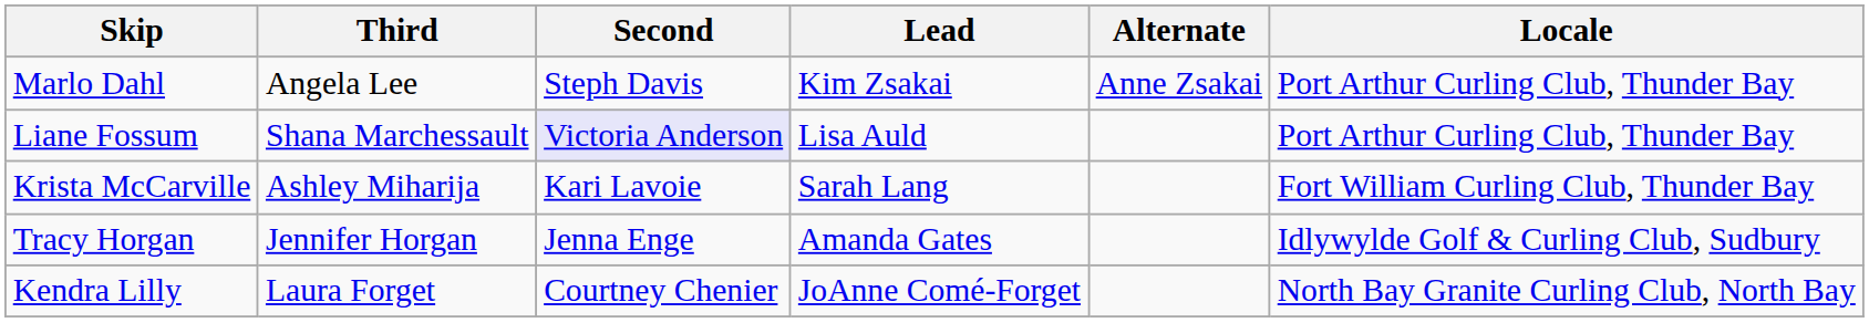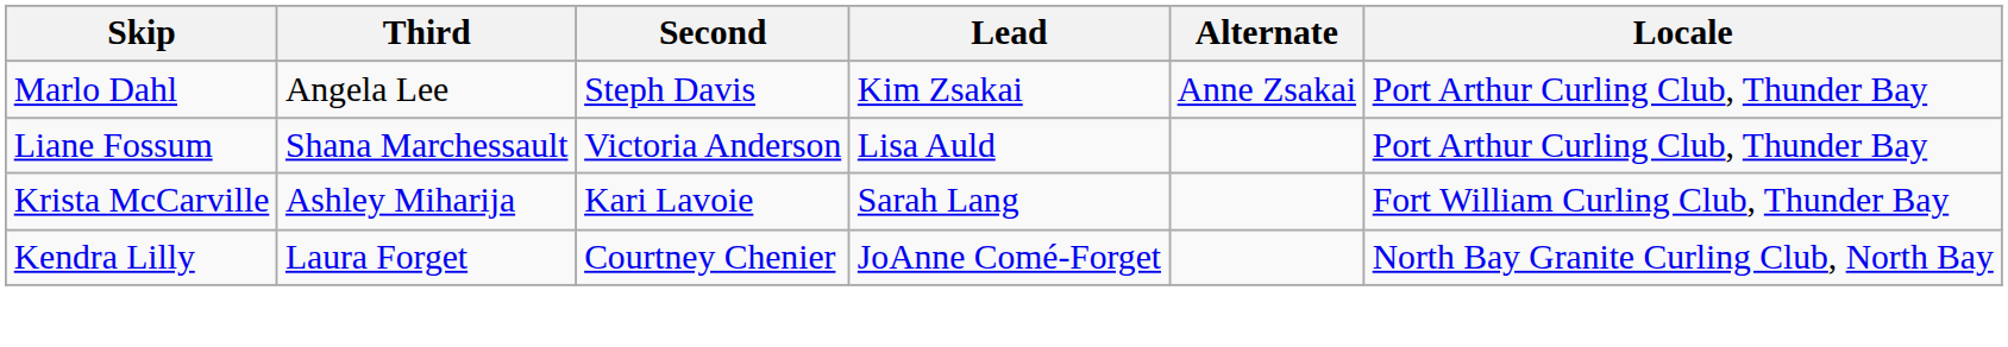 <table class="wikitable">
 <tr>
 <th>Skip</th>
 <th>Third</th>
 <th>Second</th>
 <th>Lead</th>
 <th>Alternate</th>
 <th>Locale</th>
 </tr>
 <tr>
 <td><a href='#'>Marlo Dahl</a></td>
 <td>Angela Lee</td>
 <td><a href='#'>Steph Davis</a></td>
 <td><a href='#'>Kim Zsakai</a></td>
 <td><a href='#'>Anne Zsakai</a></td>
 <td><a href='#'>Port Arthur Curling Club</a>, <a href='#'>Thunder Bay</a></td>
 </tr>
 <tr>
 <td><a href='#'>Liane Fossum</a></td>
 <td><a href='#'>Shana Marchessault</a></td>
-<td style="background: lavender;"><a href='#'>Victoria Anderson</a></td>
+<td><a href='#'>Victoria Anderson</a></td>
 <td><a href='#'>Lisa Auld</a></td>
 <td></td>
 <td><a href='#'>Port Arthur Curling Club</a>, <a href='#'>Thunder Bay</a></td>
 </tr>
 <tr>
 <td><a href='#'>Krista McCarville</a></td>
 <td><a href='#'>Ashley Miharija</a></td>
 <td><a href='#'>Kari Lavoie</a></td>
 <td><a href='#'>Sarah Lang</a></td>
 <td></td>
 <td><a href='#'>Fort William Curling Club</a>, <a href='#'>Thunder Bay</a></td>
 </tr>
 <tr>
-<td><a href='#'>Tracy Horgan</a></td>
-<td><a href='#'>Jennifer Horgan</a></td>
-<td><a href='#'>Jenna Enge</a></td>
-<td><a href='#'>Amanda Gates</a></td>
-<td></td>
-<td><a href='#'>Idlywylde Golf & Curling Club</a>, <a href='#'>Sudbury</a></td>
-</tr>
-<tr>
 <td><a href='#'>Kendra Lilly</a></td>
 <td><a href='#'>Laura Forget</a></td>
 <td><a href='#'>Courtney Chenier</a></td>
 <td><a href='#'>JoAnne Comé-Forget</a></td>
 <td></td>
 <td><a href='#'>North Bay Granite Curling Club</a>, <a href='#'>North Bay</a></td>
 </tr>
 </table>
